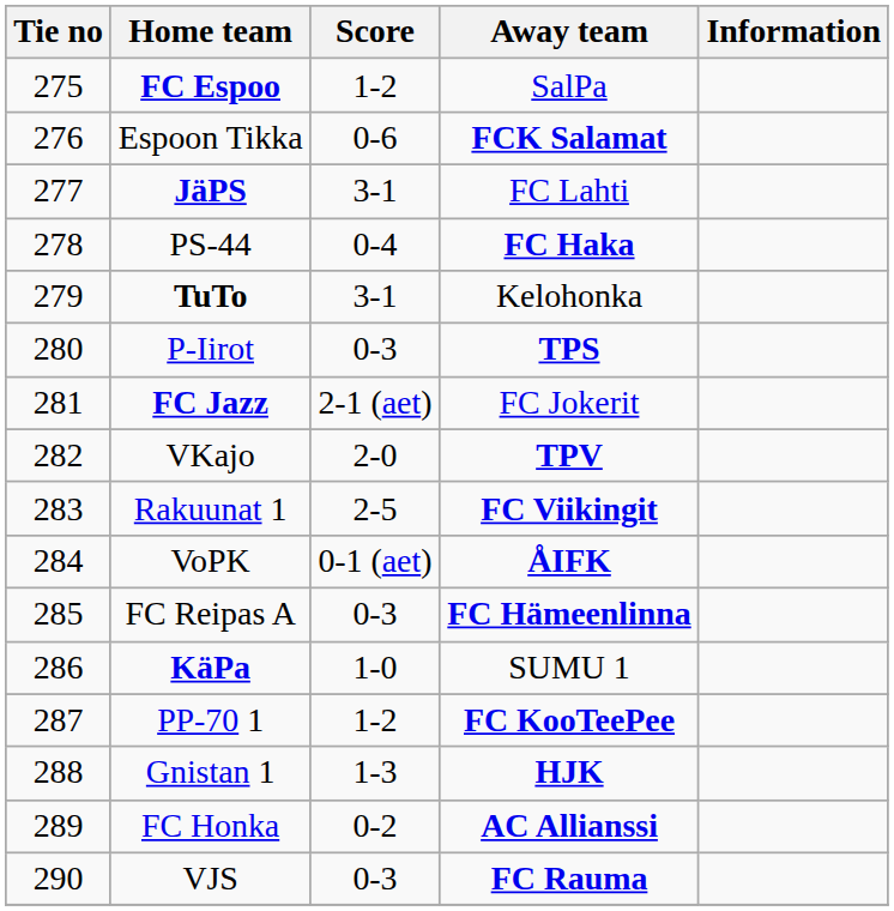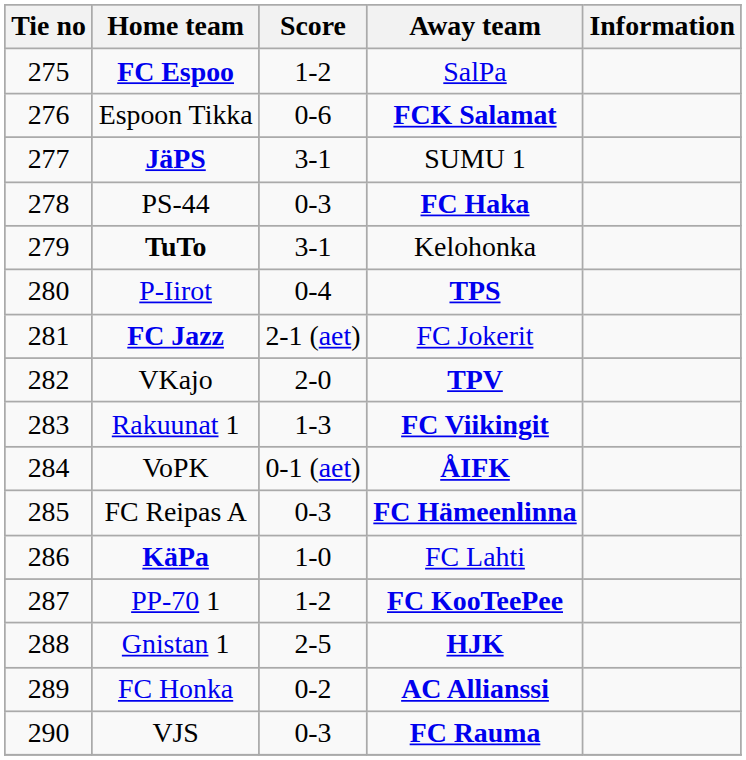 <table class="wikitable" style="text-align:center">
 <tr>
 <th style= width="40px">Tie no</th>
 <th style= width="150px">Home team</th>
 <th style= width="60px">Score</th>
 <th style= width="150px">Away team</th>
 <th style= width="30px">Information</th>
 </tr>
 <tr>
 <td>275</td>
 <td><strong><a href='#'>FC Espoo</a></strong></td>
 <td>1-2</td>
 <td><a href='#'>SalPa</a></td>
 <td></td>
 </tr>
 <tr>
 <td>276</td>
 <td>Espoon Tikka</td>
 <td>0-6</td>
 <td><strong><a href='#'>FCK Salamat</a></strong></td>
 <td></td>
 </tr>
 <tr>
 <td>277</td>
 <td><strong><a href='#'>JäPS</a></strong></td>
 <td>3-1</td>
-<td><a href='#'>FC Lahti</a></td>
+<td>SUMU 1</td>
 <td></td>
 </tr>
 <tr>
 <td>278</td>
 <td>PS-44</td>
-<td>0-4</td>
+<td>0-3</td>
 <td><strong><a href='#'>FC Haka</a></strong></td>
 <td></td>
 </tr>
 <tr>
 <td>279</td>
 <td><strong>TuTo</strong></td>
 <td>3-1</td>
 <td>Kelohonka</td>
 <td></td>
 </tr>
 <tr>
 <td>280</td>
 <td><a href='#'>P-Iirot</a></td>
-<td>0-3</td>
+<td>0-4</td>
 <td><strong><a href='#'>TPS</a></strong></td>
 <td></td>
 </tr>
 <tr>
 <td>281</td>
 <td><strong><a href='#'>FC Jazz</a></strong></td>
 <td>2-1 (<a href='#'>aet</a>)</td>
 <td><a href='#'>FC Jokerit</a></td>
 <td></td>
 </tr>
 <tr>
 <td>282</td>
 <td>VKajo</td>
 <td>2-0</td>
 <td><strong><a href='#'>TPV</a></strong></td>
 <td></td>
 </tr>
 <tr>
 <td>283</td>
 <td><a href='#'>Rakuunat</a> 1</td>
-<td>2-5</td>
+<td>1-3</td>
 <td><strong><a href='#'>FC Viikingit</a></strong></td>
 <td></td>
 </tr>
 <tr>
 <td>284</td>
 <td>VoPK</td>
 <td>0-1 (<a href='#'>aet</a>)</td>
 <td><strong><a href='#'>ÅIFK</a></strong></td>
 <td></td>
 </tr>
 <tr>
 <td>285</td>
 <td>FC Reipas A</td>
 <td>0-3</td>
 <td><strong><a href='#'>FC Hämeenlinna</a></strong></td>
 <td></td>
 </tr>
 <tr>
 <td>286</td>
 <td><strong><a href='#'>KäPa</a></strong></td>
 <td>1-0</td>
-<td>SUMU 1</td>
+<td><a href='#'>FC Lahti</a></td>
 <td></td>
 </tr>
 <tr>
 <td>287</td>
 <td><a href='#'>PP-70</a> 1</td>
 <td>1-2</td>
 <td><strong><a href='#'>FC KooTeePee</a></strong></td>
 <td></td>
 </tr>
 <tr>
 <td>288</td>
 <td><a href='#'>Gnistan</a> 1</td>
-<td>1-3</td>
+<td>2-5</td>
 <td><strong><a href='#'>HJK</a></strong></td>
 <td></td>
 </tr>
 <tr>
 <td>289</td>
 <td><a href='#'>FC Honka</a></td>
 <td>0-2</td>
 <td><strong><a href='#'>AC Allianssi</a></strong></td>
 <td></td>
 </tr>
 <tr>
 <td>290</td>
 <td>VJS</td>
 <td>0-3</td>
 <td><strong><a href='#'>FC Rauma</a></strong></td>
 <td></td>
 </tr>
 <tr>
 </tr>
 </table>
